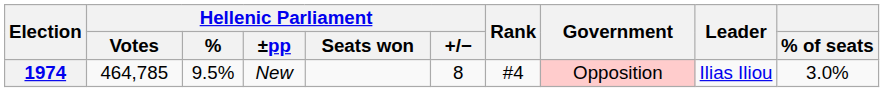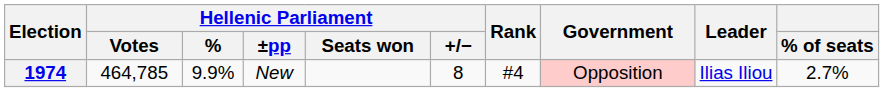 <table class="wikitable" style="text-align:center; font-size:100%; line-height:16px;">
 <tr>
 <th rowspan="2" width="50px">Election</th>
 <th colspan="5"><a href='#'>Hellenic Parliament</a></th>
 <th rowspan="2" width="30px">Rank</th>
 <th rowspan="2" width="125px">Government</th>
 <th rowspan="2">Leader</th>
 <th></th>
 </tr>
 <tr>
 <th width="75px">Votes</th>
 <th width="45px">%</th>
 <th width="45px">±<a href='#'>pp</a></th>
 <th width="100px">Seats won</th>
 <th width="40px">+/−</th>
 <th>% of seats</th>
 </tr>
 <tr>
 <th><a href='#'>1974</a></th>
 <td>464,785</td>
-<td>9.5%</td>
+<td>9.9%</td>
 <td><em>New</em></td>
 <td></td>
 <td>8</td>
 <td>#4</td>
 <td style="background-color:#FFCCCC">Opposition</td>
 <td><a href='#'>Ilias Iliou</a></td>
-<td>3.0%</td>
+<td>2.7%</td>
 </tr>
 </table>
